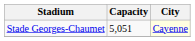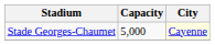 <table class="wikitable sortable">
 <tr>
 <th>Stadium</th>
 <th>Capacity</th>
 <th>City</th>
 </tr>
 <tr>
 <td><a href='#'>Stade Georges-Chaumet</a></td>
-<td>5,051</td>
+<td>5,000</td>
 <td style="background: lightyellow;"><a href='#'>Cayenne</a></td>
 </tr>
 <tr>
 </tr>
 </table>
